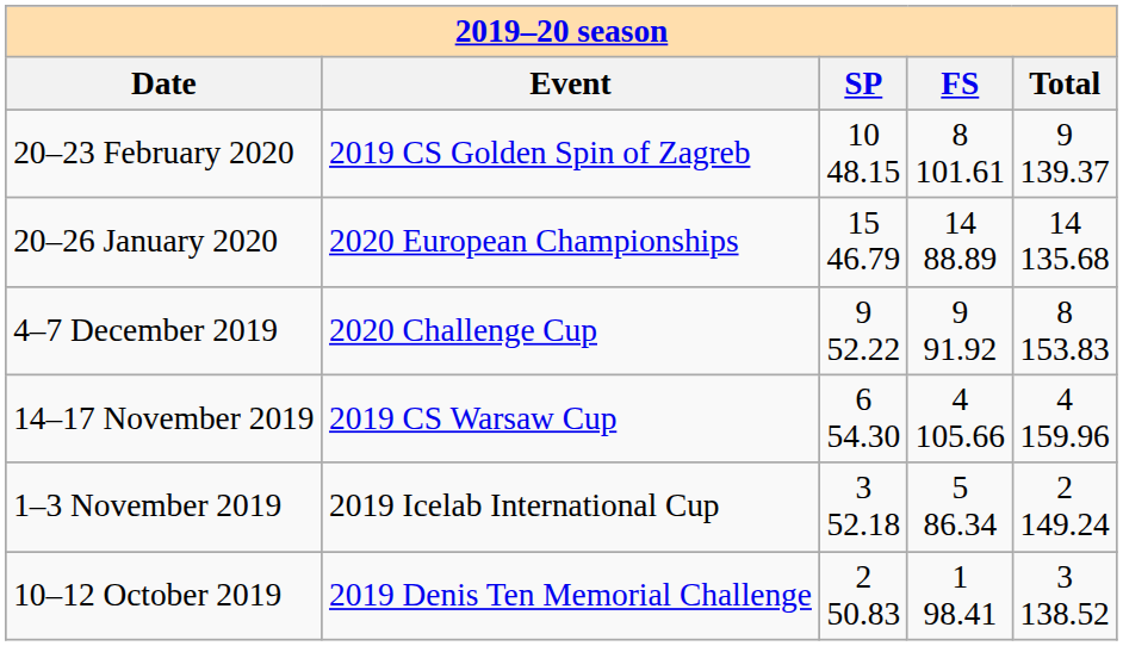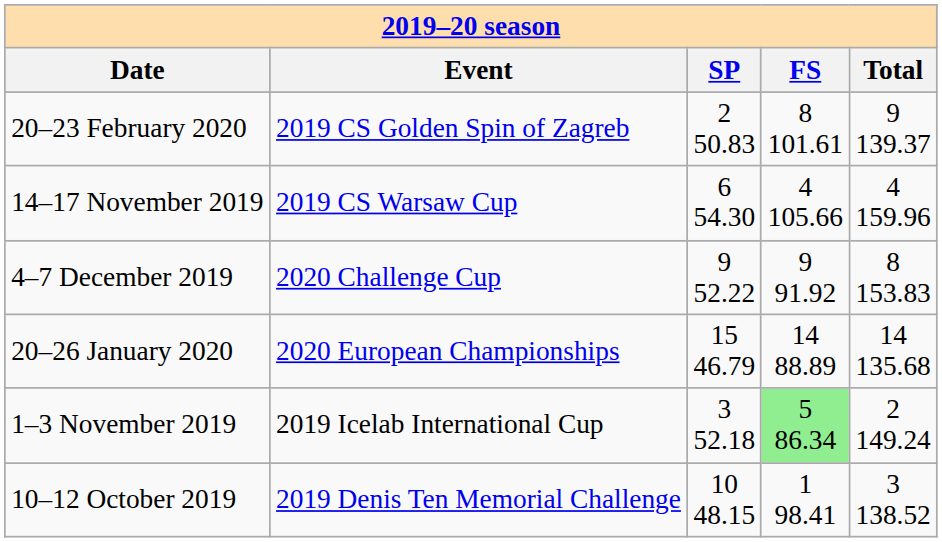 <table class="wikitable">
 <tr>
 <th style="background-color: #ffdead;" colspan=5><a href='#'>2019–20 season</a></th>
 </tr>
 <tr>
 <th>Date</th>
 <th>Event</th>
 <th><a href='#'>SP</a></th>
 <th><a href='#'>FS</a></th>
 <th>Total</th>
 </tr>
 <tr>
 <td>20–23 February 2020</td>
 <td><a href='#'>2019 CS Golden Spin of Zagreb</a></td>
-<td align=center>10 <br> 48.15</td>
+<td align=center>2 <br> 50.83</td>
 <td align=center>8 <br> 101.61</td>
 <td align=center>9 <br> 139.37</td>
+</tr>
+<tr>
+<td>14–17 November 2019</td>
+<td><a href='#'>2019 CS Warsaw Cup</a></td>
+<td align=center>6 <br> 54.30</td>
+<td align=center>4 <br> 105.66</td>
+<td align=center>4 <br> 159.96</td>
+</tr>
+<tr>
+<td>4–7 December 2019</td>
+<td><a href='#'>2020 Challenge Cup</a></td>
+<td align=center>9 <br> 52.22</td>
+<td align=center>9 <br> 91.92</td>
+<td align=center>8 <br> 153.83</td>
 </tr>
 <tr>
 <td>20–26 January 2020</td>
 <td><a href='#'>2020 European Championships</a></td>
 <td align=center>15 <br> 46.79</td>
 <td align=center>14 <br> 88.89</td>
 <td align=center>14 <br> 135.68</td>
 </tr>
 <tr>
-<td>4–7 December 2019</td>
-<td><a href='#'>2020 Challenge Cup</a></td>
-<td align=center>9 <br> 52.22</td>
-<td align=center>9 <br> 91.92</td>
-<td align=center>8 <br> 153.83</td>
-</tr>
-<tr>
-<td>14–17 November 2019</td>
-<td><a href='#'>2019 CS Warsaw Cup</a></td>
-<td align=center>6 <br> 54.30</td>
-<td align=center>4 <br> 105.66</td>
-<td align=center>4 <br> 159.96</td>
-</tr>
-<tr>
 <td>1–3 November 2019</td>
 <td>2019 Icelab International Cup</td>
 <td align=center>3 <br> 52.18</td>
-<td align=center>5 <br> 86.34</td>
+<td align=center style="background: lightgreen;">5 <br> 86.34</td>
 <td align=center>2 <br> 149.24</td>
 </tr>
 <tr>
 <td>10–12 October 2019</td>
 <td><a href='#'>2019 Denis Ten Memorial Challenge</a></td>
-<td align=center>2 <br> 50.83</td>
+<td align=center>10 <br> 48.15</td>
 <td align=center>1 <br> 98.41</td>
 <td align=center>3 <br> 138.52</td>
 </tr>
 </table>
